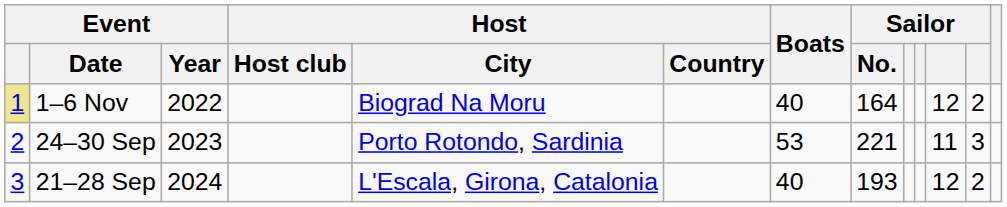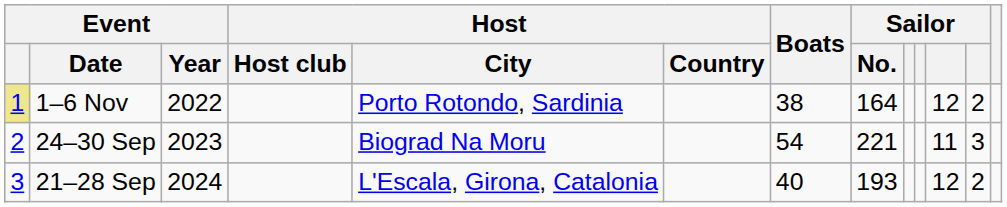 <table class="wikitable sortable">
 <tr>
 <th colspan=3>Event</th>
 <th colspan=3>Host</th>
 <th rowspan=2>Boats</th>
 <th colspan=5>Sailor</th>
 <th rowspan=2></th>
 </tr>
 <tr>
 <th></th>
 <th>Date</th>
 <th>Year</th>
 <th>Host club</th>
 <th>City</th>
 <th>Country</th>
 <th>No.</th>
 <th></th>
 <th></th>
 <th></th>
 <th></th>
 </tr>
 <tr>
 <td style="background: khaki;"><a href='#'>1</a></td>
 <td>1–6 Nov</td>
 <td>2022</td>
 <td></td>
-<td><a href='#'>Biograd Na Moru</a></td>
+<td><a href='#'>Porto Rotondo</a>, <a href='#'>Sardinia</a></td>
 <td></td>
-<td>40</td>
+<td>38</td>
 <td>164</td>
 <td></td>
 <td></td>
 <td>12</td>
 <td>2</td>
 <td>			</td>
 </tr>
 <tr>
 <td><a href='#'>2</a></td>
 <td>24–30 Sep</td>
 <td>2023</td>
 <td></td>
-<td><a href='#'>Porto Rotondo</a>, <a href='#'>Sardinia</a></td>
+<td><a href='#'>Biograd Na Moru</a></td>
 <td></td>
-<td>53</td>
+<td>54</td>
 <td>221</td>
 <td></td>
 <td></td>
 <td>11</td>
 <td>3</td>
 <td>	</td>
 </tr>
 <tr>
 <td><a href='#'>3</a></td>
 <td>21–28 Sep</td>
 <td>2024</td>
 <td></td>
 <td><a href='#'>L'Escala</a>, <a href='#'>Girona</a>, <a href='#'>Catalonia</a></td>
 <td></td>
 <td>40</td>
 <td>193</td>
 <td></td>
 <td></td>
 <td>12</td>
 <td>2</td>
 <td>	</td>
 </tr>
 </table>
